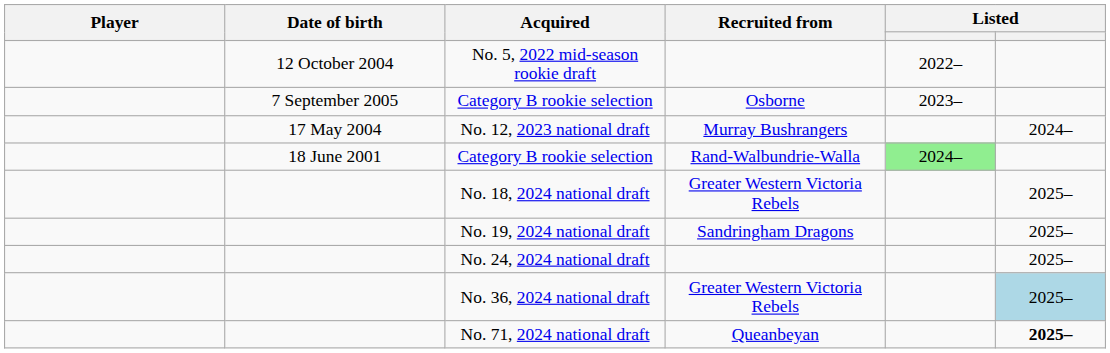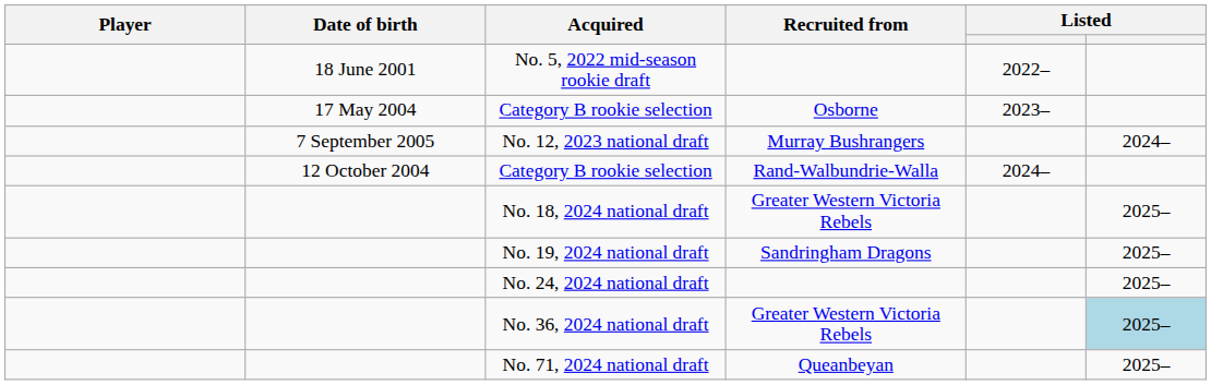 <table class="wikitable sortable" style="text-align:center; width:80%;">
 <tr>
 <th rowspan="2" style="width:10%">Player</th>
 <th rowspan="2" style="width:10%">Date of birth</th>
 <th rowspan="2" style="width:10%">Acquired</th>
 <th rowspan="2" style="width:10%">Recruited from</th>
 <th colspan="2" style="width:10%">Listed</th>
 </tr>
 <tr>
 <th style="width=5%;"></th>
 <th style="width=5%;"></th>
 </tr>
 <tr>
 <td align=left></td>
-<td>12 October 2004</td>
+<td>18 June 2001</td>
 <td>No. 5, <a href='#'>2022 mid-season rookie draft</a></td>
 <td></td>
 <td>2022–</td>
 <td></td>
 </tr>
 <tr>
 <td align=left></td>
-<td>7 September 2005</td>
+<td>17 May 2004</td>
 <td><a href='#'>Category B rookie selection</a></td>
 <td><a href='#'>Osborne</a></td>
 <td>2023–</td>
 <td></td>
 </tr>
 <tr>
 <td align=left></td>
-<td>17 May 2004</td>
+<td>7 September 2005</td>
 <td>No. 12, <a href='#'>2023 national draft</a></td>
 <td><a href='#'>Murray Bushrangers</a></td>
 <td></td>
 <td>2024–</td>
 </tr>
 <tr>
 <td align=left></td>
-<td>18 June 2001</td>
+<td>12 October 2004</td>
 <td><a href='#'>Category B rookie selection</a></td>
 <td><a href='#'>Rand-Walbundrie-Walla</a></td>
-<td style="background: lightgreen;">2024–</td>
+<td>2024–</td>
 <td></td>
 </tr>
 <tr>
 <td align=left></td>
 <td></td>
 <td>No. 18, <a href='#'>2024 national draft</a></td>
 <td><a href='#'>Greater Western Victoria Rebels</a></td>
 <td></td>
 <td>2025–</td>
 </tr>
 <tr>
 <td align=left></td>
 <td></td>
 <td>No. 19, <a href='#'>2024 national draft</a></td>
 <td><a href='#'>Sandringham Dragons</a></td>
 <td></td>
 <td>2025–</td>
 </tr>
 <tr>
 <td align=left></td>
 <td></td>
 <td>No. 24, <a href='#'>2024 national draft</a></td>
 <td></td>
 <td></td>
 <td>2025–</td>
 </tr>
 <tr>
 <td align=left></td>
 <td></td>
 <td>No. 36, <a href='#'>2024 national draft</a></td>
 <td><a href='#'>Greater Western Victoria Rebels</a></td>
 <td></td>
 <td style="background: lightblue;">2025–</td>
 </tr>
 <tr>
 <td align=left></td>
 <td></td>
 <td>No. 71, <a href='#'>2024 national draft</a></td>
 <td><a href='#'>Queanbeyan</a></td>
 <td></td>
-<td><strong>2025–</strong></td>
+<td>2025–</td>
 </tr>
 </table>
